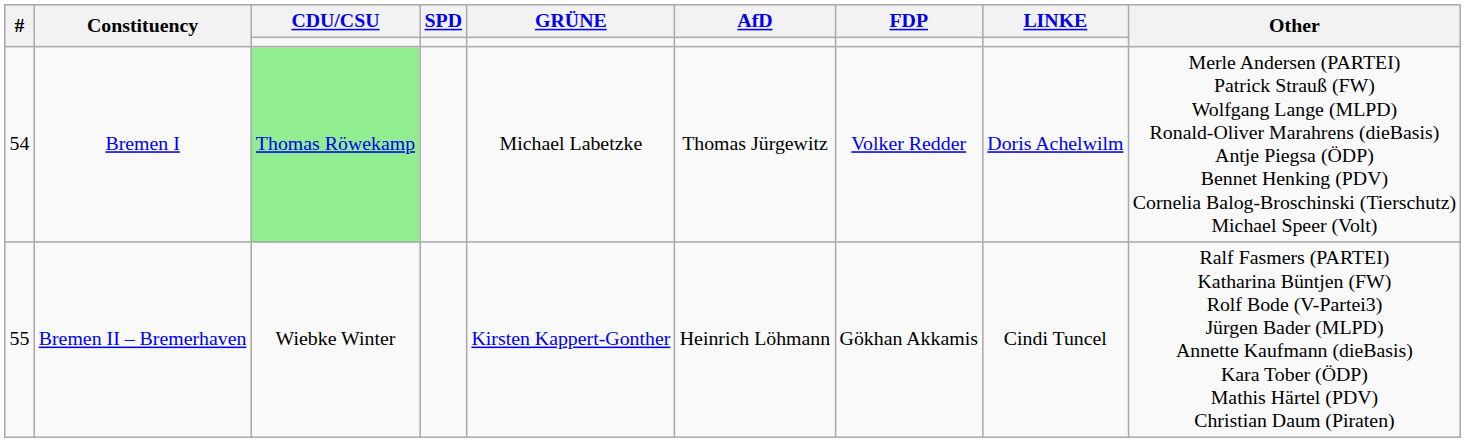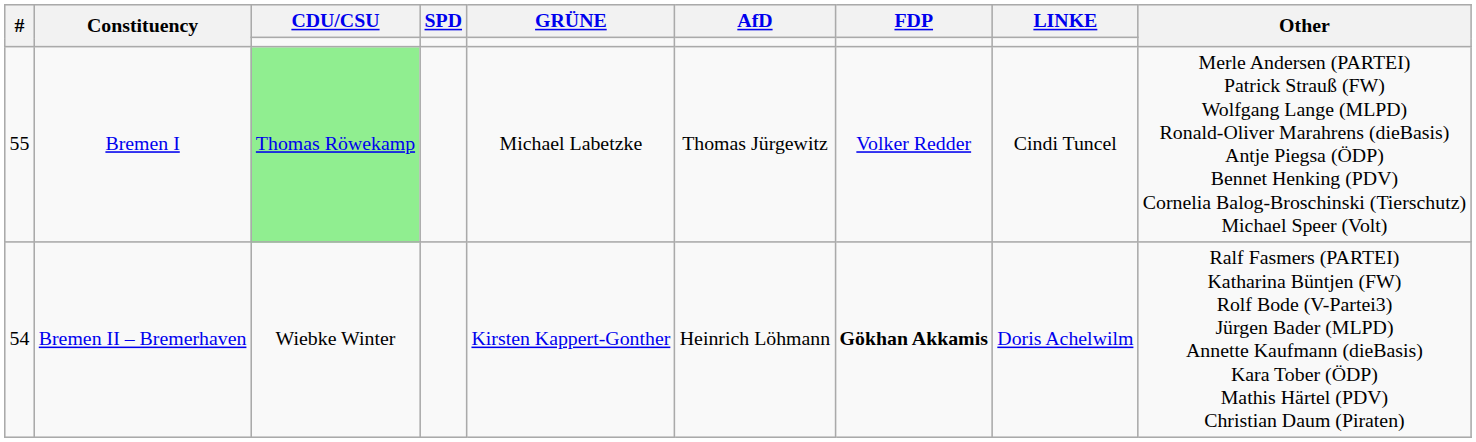 <table class=wikitable style="text-align:center; font-size:80%">
 <tr>
 <th rowspan=2>#</th>
 <th rowspan=2>Constituency</th>
 <th><a href='#'>CDU/CSU</a></th>
 <th><a href='#'>SPD</a></th>
 <th><a href='#'>GRÜNE</a></th>
 <th><a href='#'>AfD</a></th>
 <th><a href='#'>FDP</a></th>
 <th><a href='#'>LINKE</a></th>
 <th rowspan=2>Other</th>
 </tr>
 <tr>
 <td bgcolor=></td>
 <td bgcolor=></td>
 <td bgcolor=></td>
 <td bgcolor=></td>
 <td bgcolor=></td>
 <td bgcolor=></td>
 </tr>
 <tr>
-<td>54</td>
+<td>55</td>
 <td><a href='#'>Bremen I</a></td>
 <td style="background: lightgreen;"><a href='#'>Thomas Röwekamp</a></td>
 <td></td>
 <td>Michael Labetzke</td>
 <td>Thomas Jürgewitz</td>
 <td><a href='#'>Volker Redder</a></td>
-<td><a href='#'>Doris Achelwilm</a></td>
+<td>Cindi Tuncel</td>
 <td>Merle Andersen (PARTEI)<br>Patrick Strauß (FW)<br>Wolfgang Lange (MLPD)<br>Ronald-Oliver Marahrens (dieBasis)<br>Antje Piegsa (ÖDP)<br>Bennet Henking (PDV)<br>Cornelia Balog-Broschinski (Tierschutz)<br>Michael Speer (Volt)</td>
 </tr>
 <tr>
-<td>55</td>
+<td>54</td>
 <td><a href='#'>Bremen II – Bremerhaven</a></td>
 <td>Wiebke Winter</td>
 <td></td>
 <td><a href='#'>Kirsten Kappert-Gonther</a></td>
 <td>Heinrich Löhmann</td>
-<td>Gökhan Akkamis</td>
-<td>Cindi Tuncel</td>
+<td><strong>Gökhan Akkamis</strong></td>
+<td><a href='#'>Doris Achelwilm</a></td>
 <td>Ralf Fasmers (PARTEI)<br>Katharina Büntjen (FW)<br>Rolf Bode (V-Partei3)<br>Jürgen Bader (MLPD)<br>Annette Kaufmann (dieBasis)<br>Kara Tober (ÖDP)<br>Mathis Härtel (PDV)<br>Christian Daum (Piraten)</td>
 </tr>
 </table>
